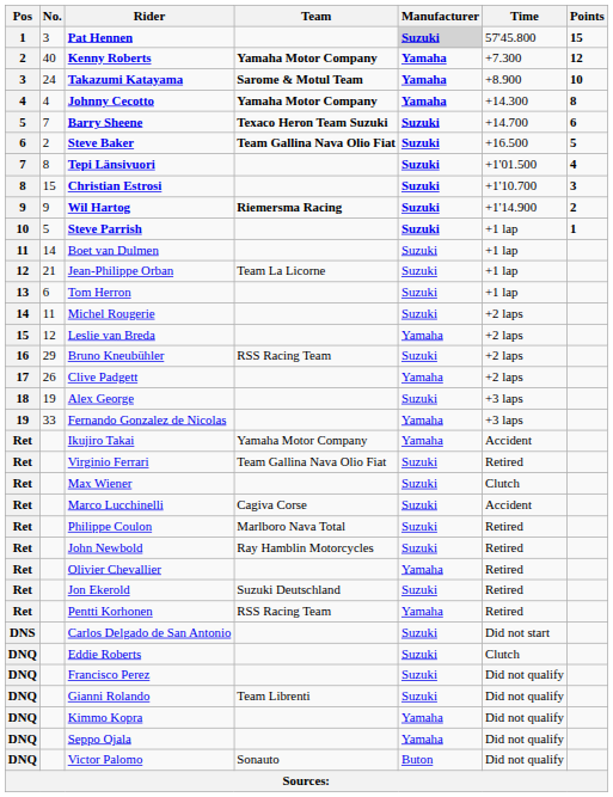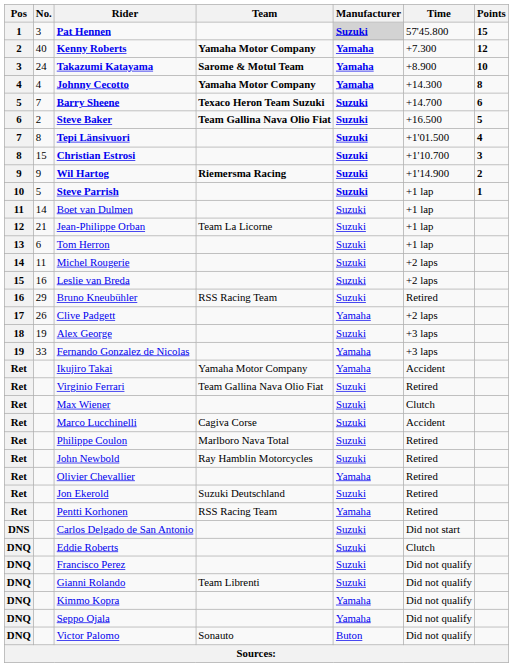 <table class="wikitable" style="font-size: 95%;">
 <tr>
 <th>Pos</th>
 <th>No.</th>
 <th>Rider</th>
 <th>Team</th>
 <th>Manufacturer</th>
 <th>Time</th>
 <th>Points</th>
 </tr>
 <tr>
 <th>1</th>
 <td>3</td>
 <td> <strong><a href='#'>Pat Hennen</a></strong></td>
 <td></td>
 <td style="background: lightgrey;"><strong><a href='#'>Suzuki</a></strong></td>
 <td>57'45.800</td>
 <td><strong>15</strong></td>
 </tr>
 <tr>
 <th>2</th>
 <td>40</td>
 <td> <strong><a href='#'>Kenny Roberts</a></strong></td>
 <td><strong>Yamaha Motor Company</strong></td>
 <td><strong><a href='#'>Yamaha</a></strong></td>
 <td>+7.300</td>
 <td><strong>12</strong></td>
 </tr>
 <tr>
 <th>3</th>
 <td>24</td>
 <td> <strong><a href='#'>Takazumi Katayama</a></strong></td>
 <td><strong>Sarome & Motul Team</strong></td>
 <td><strong><a href='#'>Yamaha</a></strong></td>
 <td>+8.900</td>
 <td><strong>10</strong></td>
 </tr>
 <tr>
 <th>4</th>
 <td>4</td>
 <td> <strong><a href='#'>Johnny Cecotto</a></strong></td>
 <td><strong>Yamaha Motor Company</strong></td>
 <td><strong><a href='#'>Yamaha</a></strong></td>
 <td>+14.300</td>
 <td><strong>8</strong></td>
 </tr>
 <tr>
 <th>5</th>
 <td>7</td>
 <td> <strong><a href='#'>Barry Sheene</a></strong></td>
 <td><strong>Texaco Heron Team Suzuki</strong></td>
 <td><strong><a href='#'>Suzuki</a></strong></td>
 <td>+14.700</td>
 <td><strong>6</strong></td>
 </tr>
 <tr>
 <th>6</th>
 <td>2</td>
 <td> <strong><a href='#'>Steve Baker</a></strong></td>
 <td><strong>Team Gallina Nava Olio Fiat</strong></td>
 <td><strong><a href='#'>Suzuki</a></strong></td>
 <td>+16.500</td>
 <td><strong>5</strong></td>
 </tr>
 <tr>
 <th>7</th>
 <td>8</td>
 <td> <strong><a href='#'>Tepi Länsivuori</a></strong></td>
 <td></td>
 <td><strong><a href='#'>Suzuki</a></strong></td>
 <td>+1'01.500</td>
 <td><strong>4</strong></td>
 </tr>
 <tr>
 <th>8</th>
 <td>15</td>
 <td> <strong><a href='#'>Christian Estrosi</a></strong></td>
 <td></td>
 <td><strong><a href='#'>Suzuki</a></strong></td>
 <td>+1'10.700</td>
 <td><strong>3</strong></td>
 </tr>
 <tr>
 <th>9</th>
 <td>9</td>
 <td> <strong><a href='#'>Wil Hartog</a></strong></td>
 <td><strong>Riemersma Racing</strong></td>
 <td><strong><a href='#'>Suzuki</a></strong></td>
 <td>+1'14.900</td>
 <td><strong>2</strong></td>
 </tr>
 <tr>
 <th>10</th>
 <td>5</td>
 <td> <strong><a href='#'>Steve Parrish</a></strong></td>
 <td></td>
 <td><strong><a href='#'>Suzuki</a></strong></td>
 <td>+1 lap</td>
 <td><strong>1</strong></td>
 </tr>
 <tr>
 <th>11</th>
 <td>14</td>
 <td> <a href='#'>Boet van Dulmen</a></td>
 <td></td>
 <td><a href='#'>Suzuki</a></td>
 <td>+1 lap</td>
 <td></td>
 </tr>
 <tr>
 <th>12</th>
 <td>21</td>
 <td> <a href='#'>Jean-Philippe Orban</a></td>
 <td>Team La Licorne</td>
 <td><a href='#'>Suzuki</a></td>
 <td>+1 lap</td>
 <td></td>
 </tr>
 <tr>
 <th>13</th>
 <td>6</td>
 <td> <a href='#'>Tom Herron</a></td>
 <td></td>
 <td><a href='#'>Suzuki</a></td>
 <td>+1 lap</td>
 <td></td>
 </tr>
 <tr>
 <th>14</th>
 <td>11</td>
 <td> <a href='#'>Michel Rougerie</a></td>
 <td></td>
 <td><a href='#'>Suzuki</a></td>
 <td>+2 laps</td>
 <td></td>
 </tr>
 <tr>
 <th>15</th>
-<td>12</td>
+<td>16</td>
 <td> <a href='#'>Leslie van Breda</a></td>
 <td></td>
-<td><a href='#'>Yamaha</a></td>
+<td><a href='#'>Suzuki</a></td>
 <td>+2 laps</td>
 <td></td>
 </tr>
 <tr>
 <th>16</th>
 <td>29</td>
 <td> <a href='#'>Bruno Kneubühler</a></td>
 <td>RSS Racing Team</td>
 <td><a href='#'>Suzuki</a></td>
-<td>+2 laps</td>
+<td>Retired</td>
 <td></td>
 </tr>
 <tr>
 <th>17</th>
 <td>26</td>
 <td> <a href='#'>Clive Padgett</a></td>
 <td></td>
 <td><a href='#'>Yamaha</a></td>
 <td>+2 laps</td>
 <td></td>
 </tr>
 <tr>
 <th>18</th>
 <td>19</td>
 <td> <a href='#'>Alex George</a></td>
 <td></td>
 <td><a href='#'>Suzuki</a></td>
 <td>+3 laps</td>
 <td></td>
 </tr>
 <tr>
 <th>19</th>
 <td>33</td>
 <td> <a href='#'>Fernando Gonzalez de Nicolas</a></td>
 <td></td>
 <td><a href='#'>Yamaha</a></td>
 <td>+3 laps</td>
 <td></td>
 </tr>
 <tr>
 <th>Ret</th>
 <td></td>
 <td> <a href='#'>Ikujiro Takai</a></td>
 <td>Yamaha Motor Company</td>
 <td><a href='#'>Yamaha</a></td>
 <td>Accident</td>
 <td></td>
 </tr>
 <tr>
 <th>Ret</th>
 <td></td>
 <td> <a href='#'>Virginio Ferrari</a></td>
 <td>Team Gallina Nava Olio Fiat</td>
 <td><a href='#'>Suzuki</a></td>
 <td>Retired</td>
 <td></td>
 </tr>
 <tr>
 <th>Ret</th>
 <td></td>
 <td> <a href='#'>Max Wiener</a></td>
 <td></td>
 <td><a href='#'>Suzuki</a></td>
 <td>Clutch</td>
 <td></td>
 </tr>
 <tr>
 <th>Ret</th>
 <td></td>
 <td> <a href='#'>Marco Lucchinelli</a></td>
 <td>Cagiva Corse</td>
 <td><a href='#'>Suzuki</a></td>
 <td>Accident</td>
 <td></td>
 </tr>
 <tr>
 <th>Ret</th>
 <td></td>
 <td> <a href='#'>Philippe Coulon</a></td>
 <td>Marlboro Nava Total</td>
 <td><a href='#'>Suzuki</a></td>
 <td>Retired</td>
 <td></td>
 </tr>
 <tr>
 <th>Ret</th>
 <td></td>
 <td> <a href='#'>John Newbold</a></td>
 <td>Ray Hamblin Motorcycles</td>
 <td><a href='#'>Suzuki</a></td>
 <td>Retired</td>
 <td></td>
 </tr>
 <tr>
 <th>Ret</th>
 <td></td>
 <td> <a href='#'>Olivier Chevallier</a></td>
 <td></td>
 <td><a href='#'>Yamaha</a></td>
 <td>Retired</td>
 <td></td>
 </tr>
 <tr>
 <th>Ret</th>
 <td></td>
 <td> <a href='#'>Jon Ekerold</a></td>
 <td>Suzuki Deutschland</td>
 <td><a href='#'>Suzuki</a></td>
 <td>Retired</td>
 <td></td>
 </tr>
 <tr>
 <th>Ret</th>
 <td></td>
 <td> <a href='#'>Pentti Korhonen</a></td>
 <td>RSS Racing Team</td>
 <td><a href='#'>Yamaha</a></td>
 <td>Retired</td>
 <td></td>
 </tr>
 <tr>
 <th>DNS</th>
 <td></td>
 <td> <a href='#'>Carlos Delgado de San Antonio</a></td>
 <td></td>
 <td><a href='#'>Suzuki</a></td>
 <td>Did not start</td>
 <td></td>
 </tr>
 <tr>
 <th>DNQ</th>
 <td></td>
 <td> <a href='#'>Eddie Roberts</a></td>
 <td></td>
 <td><a href='#'>Suzuki</a></td>
 <td>Clutch</td>
 <td></td>
 </tr>
 <tr>
 <th>DNQ</th>
 <td></td>
 <td> <a href='#'>Francisco Perez</a></td>
 <td></td>
 <td><a href='#'>Suzuki</a></td>
 <td>Did not qualify</td>
 <td></td>
 </tr>
 <tr>
 <th>DNQ</th>
 <td></td>
 <td> <a href='#'>Gianni Rolando</a></td>
 <td>Team Librenti</td>
 <td><a href='#'>Suzuki</a></td>
 <td>Did not qualify</td>
 <td></td>
 </tr>
 <tr>
 <th>DNQ</th>
 <td></td>
 <td> <a href='#'>Kimmo Kopra</a></td>
 <td></td>
 <td><a href='#'>Yamaha</a></td>
 <td>Did not qualify</td>
 <td></td>
 </tr>
 <tr>
 <th>DNQ</th>
 <td></td>
 <td> <a href='#'>Seppo Ojala</a></td>
 <td></td>
 <td><a href='#'>Yamaha</a></td>
 <td>Did not qualify</td>
 <td></td>
 </tr>
 <tr>
 <th>DNQ</th>
 <td></td>
 <td> <a href='#'>Victor Palomo</a></td>
 <td>Sonauto</td>
 <td><a href='#'>Buton</a></td>
 <td>Did not qualify</td>
 <td></td>
 </tr>
 <tr>
 <th colspan=8>Sources: </th>
 </tr>
 </table>
